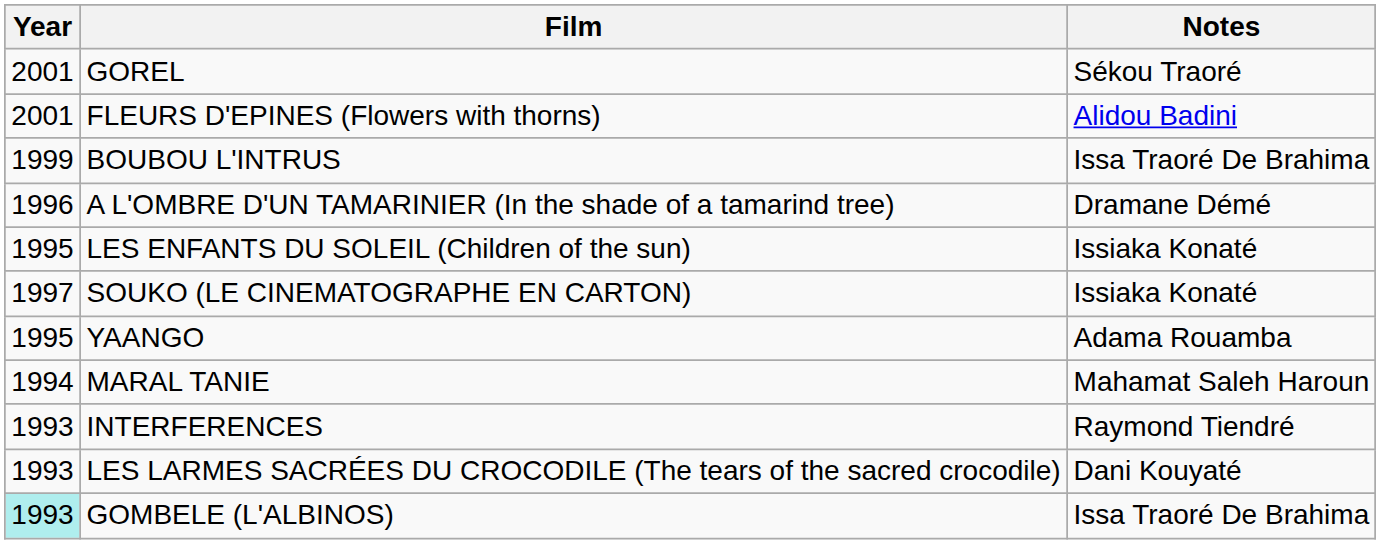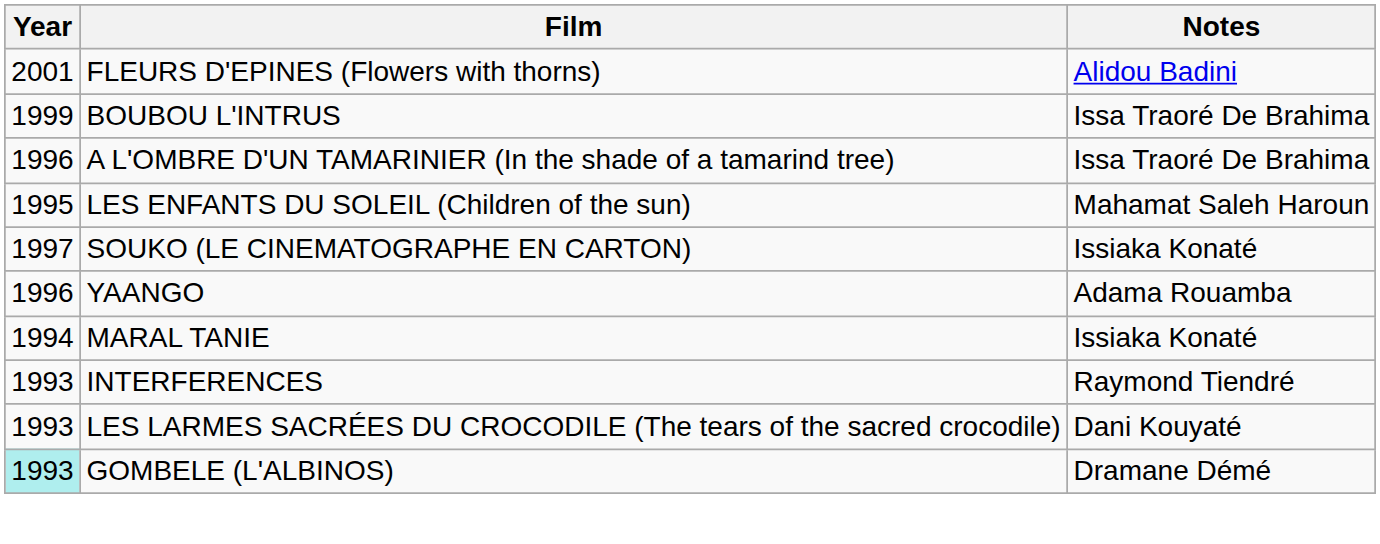 <table class=wikitable>
 <tr>
 <th>Year</th>
 <th>Film</th>
 <th>Notes</th>
-</tr>
-<tr>
-<td>2001</td>
-<td>GOREL</td>
-<td>Sékou Traoré</td>
 </tr>
 <tr>
 <td>2001</td>
 <td>FLEURS D'EPINES (Flowers with thorns)</td>
 <td><a href='#'>Alidou Badini</a></td>
 </tr>
 <tr>
 <td>1999</td>
 <td>BOUBOU L'INTRUS</td>
 <td>Issa Traoré De Brahima</td>
 </tr>
 <tr>
 <td>1996</td>
 <td>A L'OMBRE D'UN TAMARINIER (In the shade of a tamarind tree)</td>
-<td>Dramane Démé</td>
+<td>Issa Traoré De Brahima</td>
 </tr>
 <tr>
 <td>1995</td>
 <td>LES ENFANTS DU SOLEIL (Children of the sun)</td>
-<td>Issiaka Konaté</td>
+<td>Mahamat Saleh Haroun</td>
 </tr>
 <tr>
 <td>1997</td>
 <td>SOUKO (LE CINEMATOGRAPHE EN CARTON)</td>
 <td>Issiaka Konaté</td>
 </tr>
 <tr>
-<td>1995</td>
+<td>1996</td>
 <td>YAANGO</td>
 <td>Adama Rouamba</td>
 </tr>
 <tr>
 <td>1994</td>
 <td>MARAL TANIE</td>
-<td>Mahamat Saleh Haroun</td>
+<td>Issiaka Konaté</td>
 </tr>
 <tr>
 <td>1993</td>
 <td>INTERFERENCES</td>
 <td>Raymond Tiendré</td>
 </tr>
 <tr>
 <td>1993</td>
 <td>LES LARMES SACRÉES DU CROCODILE (The tears of the sacred crocodile)</td>
 <td>Dani Kouyaté</td>
 </tr>
 <tr>
 <td style="background: paleturquoise;">1993</td>
 <td>GOMBELE (L'ALBINOS)</td>
-<td>Issa Traoré De Brahima</td>
+<td>Dramane Démé</td>
 </tr>
 </table>
